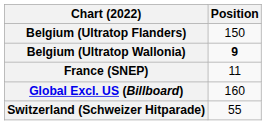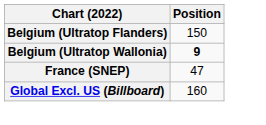 <table class="wikitable sortable plainrowheaders" style="text-align:center">
 <tr>
 <th scope="col">Chart (2022)</th>
 <th scope="col">Position</th>
 </tr>
 <tr>
 <th scope="row">Belgium (Ultratop Flanders)</th>
 <td>150</td>
 </tr>
 <tr>
 <th scope="row">Belgium (Ultratop Wallonia)</th>
 <td><strong>9</strong></td>
 </tr>
 <tr>
 <th scope="row">France (SNEP)</th>
-<td>11</td>
+<td>47</td>
 </tr>
 <tr>
 <th scope="row"><a href='#'>Global Excl. US</a> (<em>Billboard</em>)</th>
 <td>160</td>
 </tr>
-<tr>
-<th scope="row">Switzerland (Schweizer Hitparade)</th>
-<td>55</td>
-</tr>
 </table>
